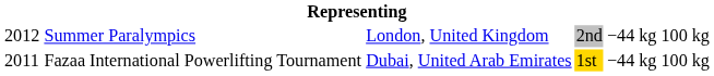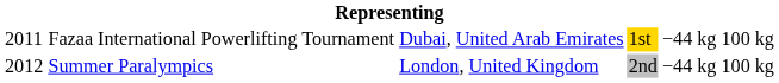 <table>
 <tr>
 <th colspan="6">Representing </th>
+</tr>
+<tr>
+<td>2011</td>
+<td>Fazaa International Powerlifting Tournament</td>
+<td><a href='#'>Dubai</a>, <a href='#'>United Arab Emirates</a></td>
+<td bgcolor=gold>1st</td>
+<td>−44 kg</td>
+<td>100 kg</td>
 </tr>
 <tr>
 <td>2012</td>
 <td><a href='#'>Summer Paralympics</a></td>
 <td><a href='#'>London</a>, <a href='#'>United Kingdom</a></td>
 <td bgcolor=silver>2nd</td>
 <td>−44 kg</td>
 <td>100 kg</td>
 </tr>
-<tr>
-<td>2011</td>
-<td>Fazaa International Powerlifting Tournament</td>
-<td><a href='#'>Dubai</a>, <a href='#'>United Arab Emirates</a></td>
-<td bgcolor=gold>1st</td>
-<td>−44 kg</td>
-<td>100 kg</td>
-</tr>
 </table>
